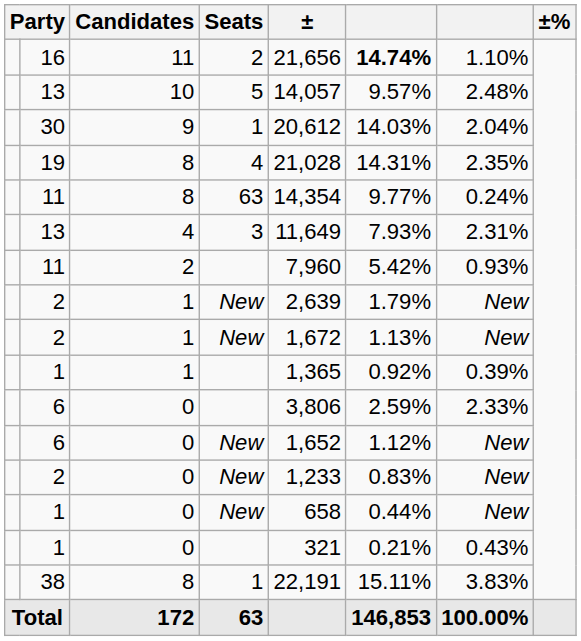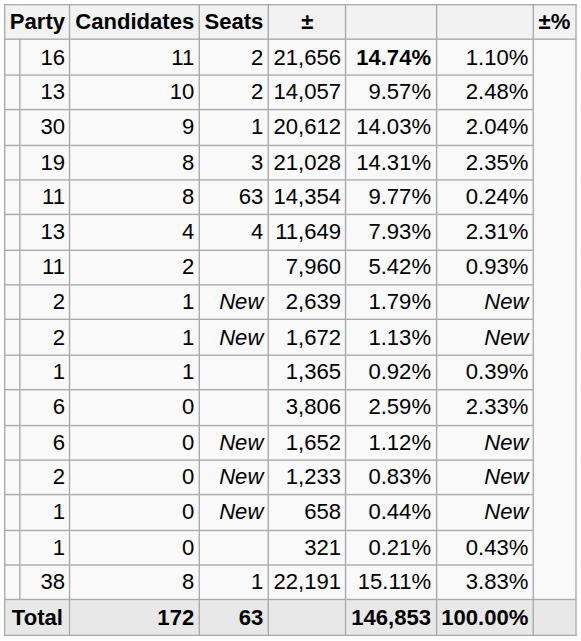 <table class="wikitable sortable">
 <tr>
 <th colspan=2 align=center>Party</th>
 <th>Candidates</th>
 <th>Seats</th>
 <th>±</th>
 <th></th>
 <th></th>
 <th>±%</th>
 </tr>
 <tr>
 <td></td>
 <td align=right>16</td>
 <td align=right>11</td>
 <td align=right> 2</td>
 <td align=right>21,656</td>
 <td align=right><strong>14.74%</strong></td>
 <td align=right> 1.10%</td>
 </tr>
 <tr>
 <td></td>
 <td align=right>13</td>
 <td align=right>10</td>
-<td align=right> 5</td>
+<td align=right> 2</td>
 <td align=right>14,057</td>
 <td align=right>9.57%</td>
 <td align=right> 2.48%</td>
 </tr>
 <tr>
 <td></td>
 <td align=right>30</td>
 <td align=right>9</td>
 <td align=right> 1</td>
 <td align=right>20,612</td>
 <td align=right>14.03%</td>
 <td align=right> 2.04%</td>
 </tr>
 <tr>
 <td></td>
 <td align=right>19</td>
 <td align=right>8</td>
-<td align=right> 4</td>
+<td align=right> 3</td>
 <td align=right>21,028</td>
 <td align=right>14.31%</td>
 <td align=right> 2.35%</td>
 </tr>
 <tr>
 <td></td>
 <td align=right>11</td>
 <td align=right>8</td>
 <td align=right>63</td>
 <td align=right>14,354</td>
 <td align=right>9.77%</td>
 <td align=right> 0.24%</td>
 </tr>
 <tr>
 <td></td>
 <td align=right>13</td>
 <td align=right>4</td>
-<td align=right> 3</td>
+<td align=right> 4</td>
 <td align=right>11,649</td>
 <td align=right>7.93%</td>
 <td align=right> 2.31%</td>
 </tr>
 <tr>
 <td></td>
 <td align=right>11</td>
 <td align=right>2</td>
 <td align=right></td>
 <td align=right>7,960</td>
 <td align=right>5.42%</td>
 <td align=right> 0.93%</td>
 </tr>
 <tr>
 <td></td>
 <td align=right>2</td>
 <td align=right>1</td>
 <td align=right><em>New</em></td>
 <td align=right>2,639</td>
 <td align=right>1.79%</td>
 <td align=right><em>New</em></td>
 </tr>
 <tr>
 <td></td>
 <td align=right>2</td>
 <td align=right>1</td>
 <td align=right><em>New</em></td>
 <td align=right>1,672</td>
 <td align=right>1.13%</td>
 <td align=right><em>New</em></td>
 </tr>
 <tr>
 <td></td>
 <td align=right>1</td>
 <td align=right>1</td>
 <td align=right></td>
 <td align=right>1,365</td>
 <td align=right>0.92%</td>
 <td align=right> 0.39%</td>
 </tr>
 <tr>
 <td></td>
 <td align=right>6</td>
 <td align=right>0</td>
 <td align=right></td>
 <td align=right>3,806</td>
 <td align=right>2.59%</td>
 <td align=right> 2.33%</td>
 </tr>
 <tr>
 <td></td>
 <td align=right>6</td>
 <td align=right>0</td>
 <td align=right><em>New</em></td>
 <td align=right>1,652</td>
 <td align=right>1.12%</td>
 <td align=right><em>New</em></td>
 </tr>
 <tr>
 <td></td>
 <td align=right>2</td>
 <td align=right>0</td>
 <td align=right><em>New</em></td>
 <td align=right>1,233</td>
 <td align=right>0.83%</td>
 <td align=right><em>New</em></td>
 </tr>
 <tr>
 <td></td>
 <td align=right>1</td>
 <td align=right>0</td>
 <td align=right><em>New</em></td>
 <td align=right>658</td>
 <td align=right>0.44%</td>
 <td align=right><em>New</em></td>
 </tr>
 <tr>
 <td></td>
 <td align=right>1</td>
 <td align=right>0</td>
 <td align=right></td>
 <td align=right>321</td>
 <td align=right>0.21%</td>
 <td align=right> 0.43%</td>
 </tr>
 <tr>
 <td></td>
 <td align=right>38</td>
 <td align=right>8</td>
 <td align=right> 1</td>
 <td align=right>22,191</td>
 <td align=right>15.11%</td>
 <td align=right> 3.83%</td>
 </tr>
 <tr style="font-weight:bold; background:rgb(232,232,232);">
 <td colspan=2 align=center>Total</td>
 <td align=right>172</td>
 <td align=right>63</td>
 <td align=center></td>
 <td align=right>146,853</td>
 <td align=center>100.00%</td>
 <td></td>
 </tr>
 </table>
